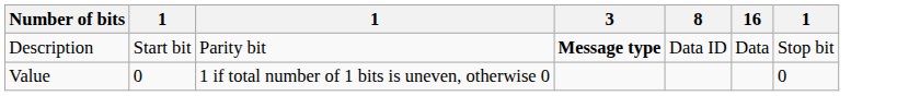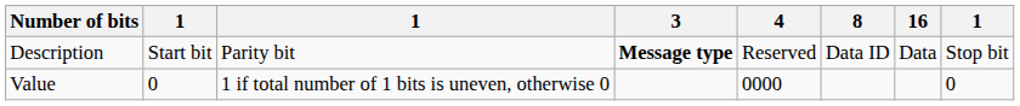 <table class="wikitable">
 <tr>
 <th>Number of bits</th>
 <th>1</th>
 <th>1</th>
 <th>3</th>
+<th>4</th>
 <th>8</th>
 <th>16</th>
 <th>1</th>
 </tr>
 <tr>
 <td>Description</td>
 <td>Start bit</td>
 <td>Parity bit</td>
 <td><strong>Message type</strong></td>
+<td>Reserved</td>
 <td>Data ID</td>
 <td>Data</td>
 <td>Stop bit</td>
 </tr>
 <tr>
 <td>Value</td>
 <td>0</td>
 <td>1 if total number of 1 bits is uneven, otherwise 0</td>
 <td></td>
+<td>0000</td>
 <td></td>
 <td></td>
 <td>0</td>
 </tr>
 </table>
